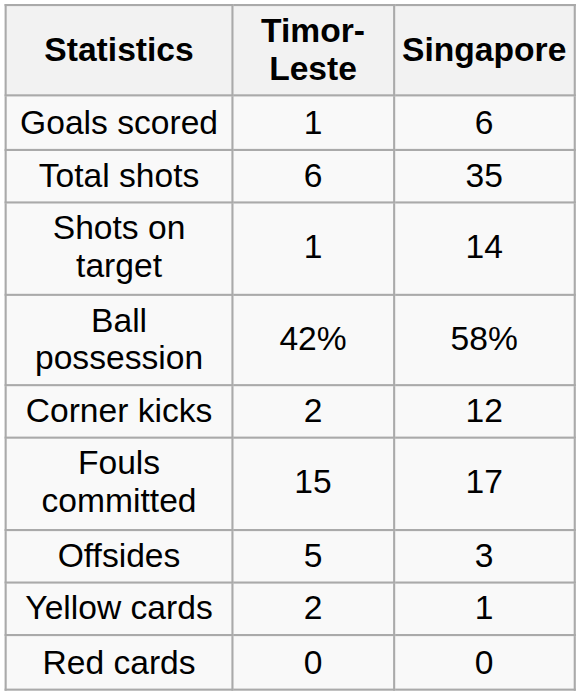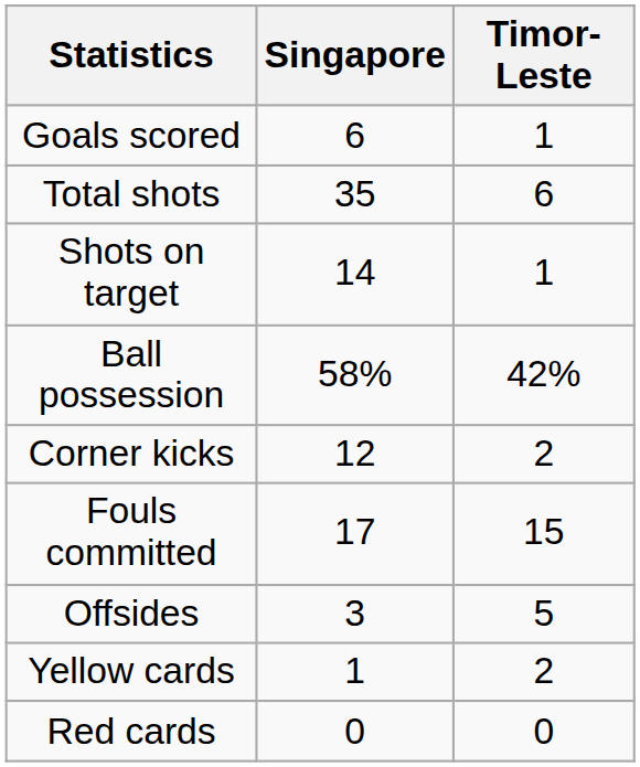 <table class="wikitable" style="text-align:center;margin:auto;">
 <tr>
 <th scope=col width=100>Statistics</th>
+<th scope=col width=70>Singapore</th>
 <th scope=col width=70>Timor-Leste</th>
-<th scope=col width=70>Singapore</th>
 </tr>
 <tr>
 <td>Goals scored</td>
+<td>6</td>
 <td>1</td>
+</tr>
+<tr>
+<td>Total shots</td>
+<td>35</td>
 <td>6</td>
 </tr>
 <tr>
-<td>Total shots</td>
-<td>6</td>
-<td>35</td>
-</tr>
-<tr>
 <td>Shots on target</td>
+<td>14</td>
 <td>1</td>
-<td>14</td>
 </tr>
 <tr>
 <td>Ball possession</td>
+<td>58%</td>
 <td>42%</td>
-<td>58%</td>
 </tr>
 <tr>
 <td>Corner kicks</td>
+<td>12</td>
 <td>2</td>
-<td>12</td>
 </tr>
 <tr>
 <td>Fouls committed</td>
+<td>17</td>
 <td>15</td>
-<td>17</td>
 </tr>
 <tr>
 <td>Offsides</td>
+<td>3</td>
 <td>5</td>
-<td>3</td>
 </tr>
 <tr>
 <td>Yellow cards</td>
+<td>1</td>
 <td>2</td>
-<td>1</td>
 </tr>
 <tr>
 <td>Red cards</td>
 <td>0</td>
 <td>0</td>
 </tr>
 </table>
